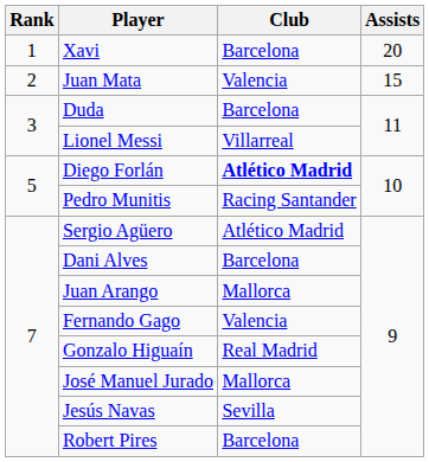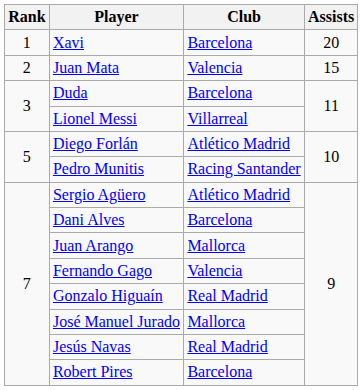 <table class="wikitable">
 <tr>
 <th>Rank</th>
 <th>Player</th>
 <th>Club</th>
 <th>Assists</th>
 </tr>
 <tr>
 <td align=center>1</td>
 <td> <a href='#'>Xavi</a></td>
 <td><a href='#'>Barcelona</a></td>
 <td align=center>20</td>
 </tr>
 <tr>
 <td align=center>2</td>
 <td> <a href='#'>Juan Mata</a></td>
 <td><a href='#'>Valencia</a></td>
 <td align=center>15</td>
 </tr>
 <tr>
 <td rowspan=2 align=center>3</td>
 <td> <a href='#'>Duda</a></td>
 <td><a href='#'>Barcelona</a></td>
 <td rowspan=2 align=center>11</td>
 </tr>
 <tr>
 <td> <a href='#'>Lionel Messi</a></td>
 <td><a href='#'>Villarreal</a></td>
 </tr>
 <tr>
 <td rowspan=2 align=center>5</td>
 <td> <a href='#'>Diego Forlán</a></td>
-<td><strong><a href='#'>Atlético Madrid</a></strong></td>
+<td><a href='#'>Atlético Madrid</a></td>
 <td rowspan=2 align=center>10</td>
 </tr>
 <tr>
 <td> <a href='#'>Pedro Munitis</a></td>
 <td><a href='#'>Racing Santander</a></td>
 </tr>
 <tr>
 <td rowspan=8 align=center>7</td>
 <td> <a href='#'>Sergio Agüero</a></td>
 <td><a href='#'>Atlético Madrid</a></td>
 <td rowspan=8 align=center>9</td>
 </tr>
 <tr>
 <td> <a href='#'>Dani Alves</a></td>
 <td><a href='#'>Barcelona</a></td>
 </tr>
 <tr>
 <td> <a href='#'>Juan Arango</a></td>
 <td><a href='#'>Mallorca</a></td>
 </tr>
 <tr>
 <td> <a href='#'>Fernando Gago</a></td>
 <td><a href='#'>Valencia</a></td>
 </tr>
 <tr>
 <td> <a href='#'>Gonzalo Higuaín</a></td>
 <td><a href='#'>Real Madrid</a></td>
 </tr>
 <tr>
 <td> <a href='#'>José Manuel Jurado</a></td>
 <td><a href='#'>Mallorca</a></td>
 </tr>
 <tr>
 <td> <a href='#'>Jesús Navas</a></td>
-<td><a href='#'>Sevilla</a></td>
+<td><a href='#'>Real Madrid</a></td>
 </tr>
 <tr>
 <td> <a href='#'>Robert Pires</a></td>
 <td><a href='#'>Barcelona</a></td>
 </tr>
 </table>
